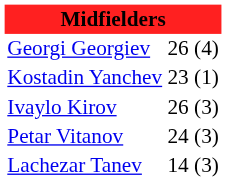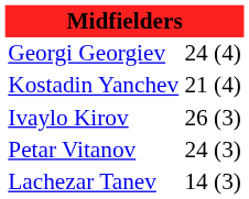 <table class="toccolours" border="0" cellpadding="2" cellspacing="0" align="left" style="margin:0.5em;">
 <tr>
 <th colspan="4" align="center" bgcolor="#FF2020"><span>Midfielders</span></th>
 </tr>
 <tr>
 <td> <a href='#'>Georgi Georgiev</a></td>
-<td>26</td>
+<td>24</td>
 <td>(4)</td>
 </tr>
 <tr>
 <td> <a href='#'>Kostadin Yanchev</a></td>
-<td>23</td>
-<td>(1)</td>
+<td>21</td>
+<td>(4)</td>
 </tr>
 <tr>
 <td> <a href='#'>Ivaylo Kirov</a></td>
 <td>26</td>
 <td>(3)</td>
 </tr>
 <tr>
 <td> <a href='#'>Petar Vitanov</a></td>
 <td>24</td>
 <td>(3)</td>
 </tr>
 <tr>
 <td> <a href='#'>Lachezar Tanev</a></td>
 <td>14</td>
 <td>(3)</td>
 </tr>
 <tr>
 </tr>
 </table>
